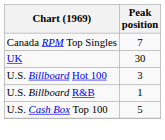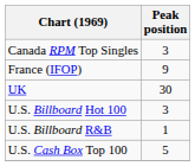 <table class="wikitable sortable">
 <tr>
 <th>Chart (1969)</th>
 <th>Peak<br>position</th>
 </tr>
 <tr>
 <td>Canada <em><a href='#'>RPM</a></em> Top Singles</td>
-<td style="text-align:center;">7</td>
+<td style="text-align:center;">3</td>
+</tr>
+<tr>
+<td>France (<a href='#'>IFOP</a>)</td>
+<td align="center">9</td>
 </tr>
 <tr>
 <td><a href='#'>UK</a></td>
 <td style="text-align:center;">30</td>
 </tr>
 <tr>
 <td>U.S. <em><a href='#'>Billboard</a></em> <a href='#'>Hot 100</a></td>
 <td style="text-align:center;">3</td>
 </tr>
 <tr>
 <td>U.S. <em>Billboard</em> <a href='#'>R&B</a></td>
 <td style="text-align:center;">1</td>
 </tr>
 <tr>
 <td>U.S. <a href='#'><em>Cash Box</em></a> Top 100</td>
 <td align="center">5</td>
 </tr>
 <tr>
 </tr>
 </table>
